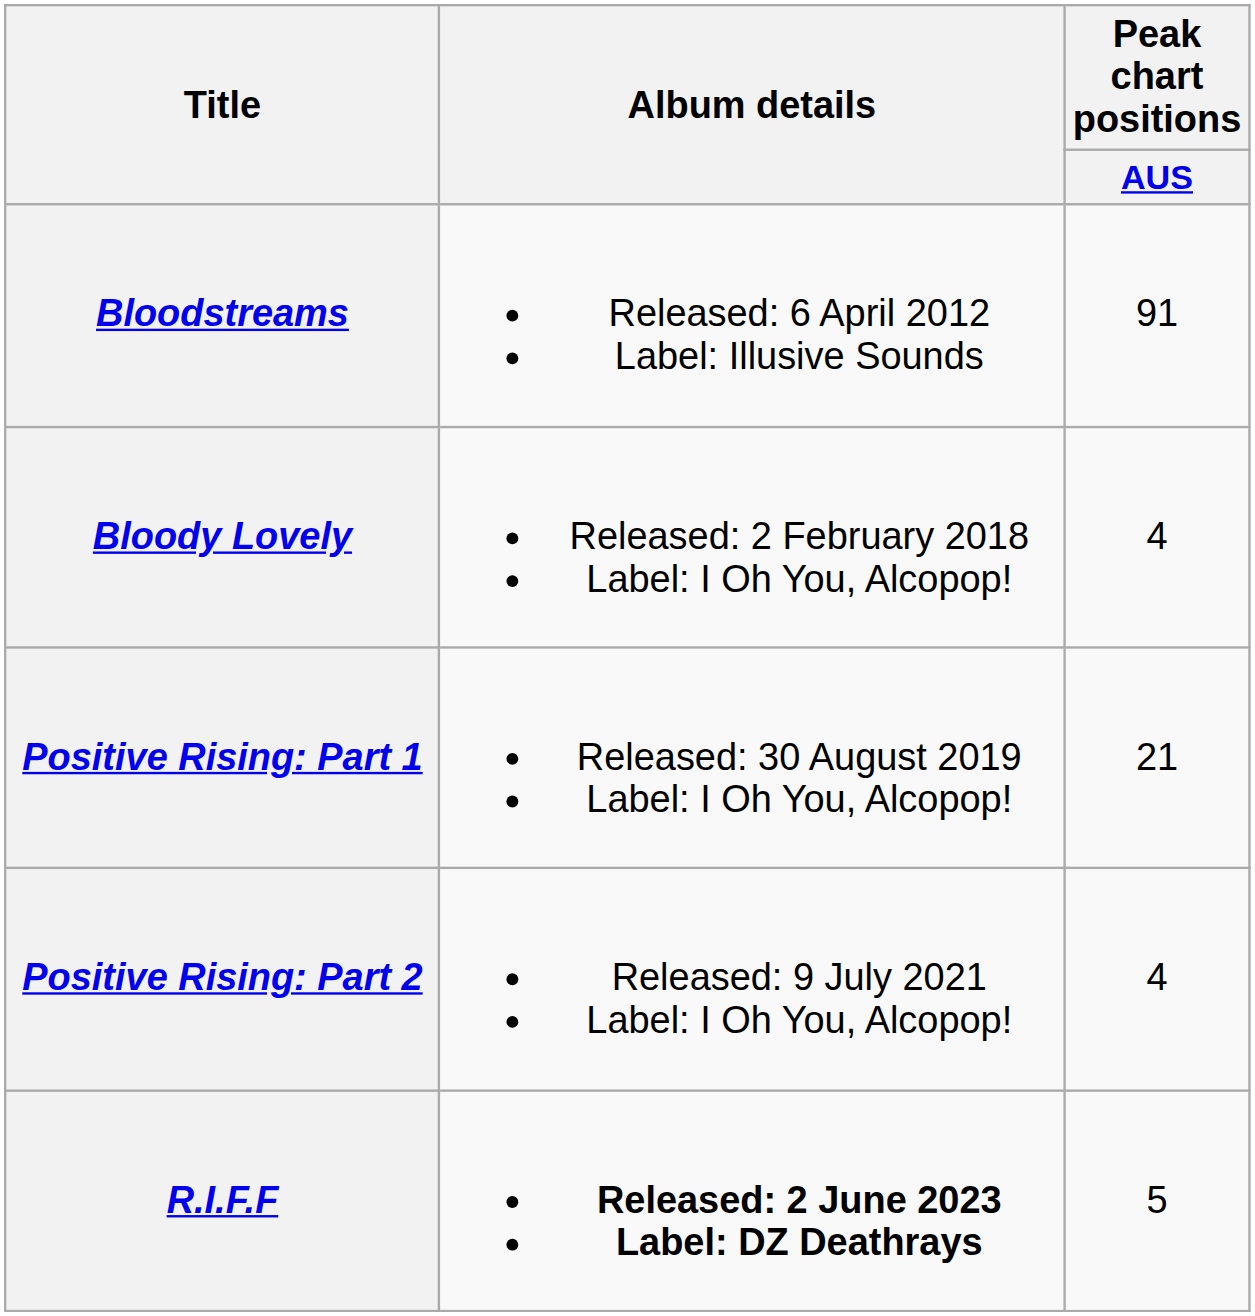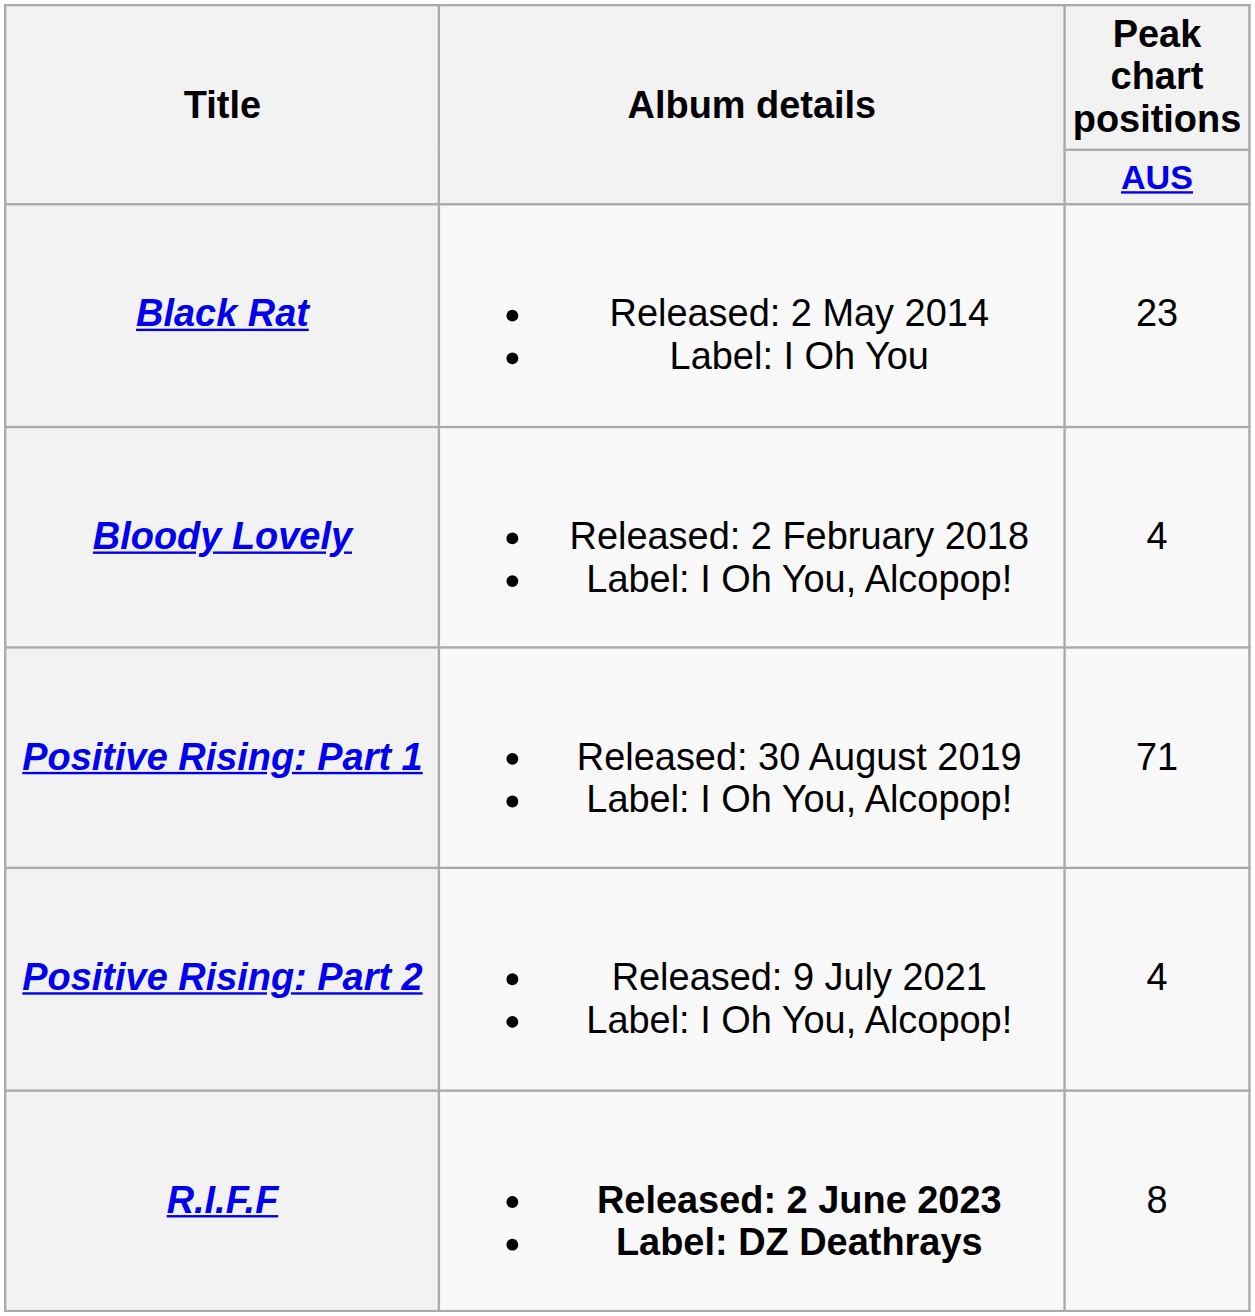 <table class="wikitable plainrowheaders" style="text-align:center;">
 <tr>
 <th scope="col" rowspan="2" style="width:11em;">Title</th>
 <th scope="col" rowspan="2" style="width:16em;">Album details</th>
 <th scope="col" colspan="1">Peak chart positions</th>
 </tr>
 <tr>
 <th scope="col" style="width:3em;font-size:90%;"><a href='#'>AUS</a><br></th>
 </tr>
 <tr>
-<th scope="row"><em><a href='#'>Bloodstreams</a></em></th>
-<td><br><ul><li>Released: 6 April 2012</li><li>Label: Illusive Sounds</li></ul></td>
-<td>91</td>
+<th scope="row"><em><a href='#'>Black Rat</a></em></th>
+<td><br><ul><li>Released: 2 May 2014</li><li>Label: I Oh You</li></ul></td>
+<td>23</td>
 </tr>
 <tr>
 <th scope="row"><em><a href='#'>Bloody Lovely</a></em></th>
 <td><br><ul><li>Released: 2 February 2018</li><li>Label: I Oh You, Alcopop!</li></ul></td>
 <td>4</td>
 </tr>
 <tr>
 <th scope="row"><em><a href='#'>Positive Rising: Part 1</a></em></th>
 <td><br><ul><li>Released: 30 August 2019</li><li>Label: I Oh You, Alcopop!</li></ul></td>
-<td>21</td>
+<td>71</td>
 </tr>
 <tr>
 <th scope="row"><em><a href='#'>Positive Rising: Part 2</a></em></th>
 <td><br><ul><li>Released: 9 July 2021</li><li>Label: I Oh You, Alcopop!</li></ul></td>
 <td>4</td>
 </tr>
 <tr>
 <th scope="row"><em><a href='#'>R.I.F.F</a></em></th>
 <td><strong><br><ul><li>Released: 2 June 2023</li><li>Label: DZ Deathrays</li></ul></strong></td>
-<td>5<br></td>
+<td>8<br></td>
 </tr>
 </table>
